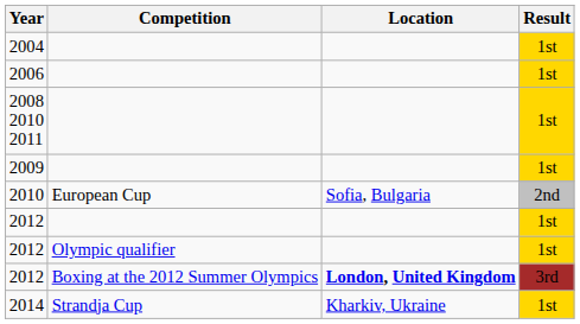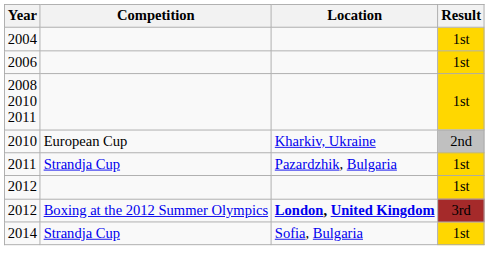 <table class="wikitable sortable">
 <tr>
 <th>Year</th>
 <th>Competition</th>
 <th>Location</th>
 <th>Result</th>
 </tr>
 <tr>
 <td>2004</td>
 <td></td>
 <td></td>
 <td bgcolor="gold" align="center">1st</td>
 </tr>
 <tr>
 <td>2006</td>
 <td></td>
 <td></td>
 <td bgcolor="gold" align="center">1st</td>
 </tr>
 <tr>
 <td>2008<br>2010<br>2011</td>
 <td></td>
 <td></td>
 <td bgcolor="gold" align="center">1st</td>
 </tr>
 <tr>
-<td>2009</td>
-<td></td>
-<td></td>
-<td bgcolor="gold" align="center">1st</td>
+<td>2010</td>
+<td>European Cup</td>
+<td><a href='#'>Kharkiv, Ukraine</a></td>
+<td bgcolor="silver" align="center">2nd</td>
 </tr>
 <tr>
-<td>2010</td>
-<td>European Cup</td>
-<td><a href='#'>Sofia</a>, <a href='#'>Bulgaria</a></td>
-<td bgcolor="silver" align="center">2nd</td>
+<td>2011</td>
+<td><a href='#'>Strandja Cup</a></td>
+<td><a href='#'>Pazardzhik</a>, <a href='#'>Bulgaria</a></td>
+<td bgcolor="gold" align="center">1st</td>
 </tr>
 <tr>
 <td>2012</td>
 <td></td>
-<td></td>
-<td bgcolor="gold" align="center">1st</td>
-</tr>
-<tr>
-<td>2012</td>
-<td><a href='#'>Olympic qualifier</a></td>
 <td></td>
 <td bgcolor="gold" align="center">1st</td>
 </tr>
 <tr>
 <td>2012</td>
 <td><a href='#'>Boxing at the 2012 Summer Olympics</a></td>
 <td><strong><a href='#'>London</a>, <a href='#'>United Kingdom</a></strong></td>
 <td bgcolor="brown" align="center">3rd</td>
 </tr>
 <tr>
 <td>2014</td>
 <td><a href='#'>Strandja Cup</a></td>
-<td><a href='#'>Kharkiv, Ukraine</a></td>
+<td><a href='#'>Sofia</a>, <a href='#'>Bulgaria</a></td>
 <td bgcolor="gold" align="center">1st</td>
 </tr>
 </table>
